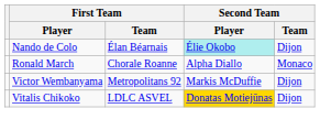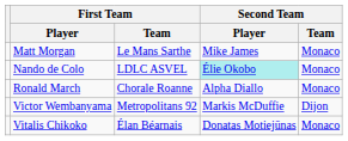 <table class="wikitable">
 <tr>
 <th rowspan="2"></th>
 <th colspan="2">First Team</th>
 <th colspan="2">Second Team</th>
 </tr>
 <tr>
 <th>Player</th>
 <th>Team</th>
 <th>Player</th>
 <th>Team</th>
 </tr>
 <tr>
 <td style="text-align:center;"></td>
+<td> <a href='#'>Matt Morgan</a></td>
+<td><a href='#'>Le Mans Sarthe</a></td>
+<td> <a href='#'>Mike James</a></td>
+<td><a href='#'>Monaco</a></td>
+</tr>
+<tr>
+<td style="text-align:center;"></td>
 <td> <a href='#'>Nando de Colo</a></td>
-<td><a href='#'>Élan Béarnais</a></td>
+<td><a href='#'>LDLC ASVEL</a></td>
 <td style="background: paleturquoise;"> <a href='#'>Élie Okobo</a></td>
-<td><a href='#'>Dijon</a></td>
+<td><a href='#'>Monaco</a></td>
 </tr>
 <tr>
 <td style="text-align:center;"></td>
 <td> <a href='#'>Ronald March</a></td>
 <td><a href='#'>Chorale Roanne</a></td>
 <td> <a href='#'>Alpha Diallo</a></td>
 <td><a href='#'>Monaco</a></td>
 </tr>
 <tr>
 <td style="text-align:center;"></td>
 <td> <a href='#'>Victor Wembanyama</a></td>
 <td><a href='#'>Metropolitans 92</a></td>
 <td> <a href='#'>Markis McDuffie</a></td>
 <td><a href='#'>Dijon</a></td>
 </tr>
 <tr>
 <td style="text-align:center;"></td>
 <td> <a href='#'>Vitalis Chikoko</a></td>
-<td><a href='#'>LDLC ASVEL</a></td>
-<td style="background: gold;"> <a href='#'>Donatas Motiejūnas</a></td>
-<td><a href='#'>Dijon</a></td>
+<td><a href='#'>Élan Béarnais</a></td>
+<td> <a href='#'>Donatas Motiejūnas</a></td>
+<td><a href='#'>Monaco</a></td>
 </tr>
 </table>
